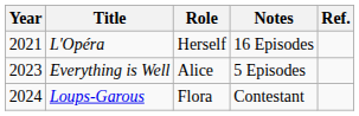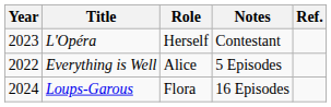 <table class="wikitable sortable">
 <tr>
 <th>Year</th>
 <th>Title</th>
 <th>Role</th>
 <th>Notes</th>
 <th>Ref.</th>
 </tr>
 <tr>
-<td>2021</td>
+<td>2023</td>
 <td><em>L'Opéra</em></td>
 <td>Herself</td>
-<td>16 Episodes</td>
+<td>Contestant</td>
 <td></td>
 </tr>
 <tr>
-<td>2023</td>
+<td>2022</td>
 <td><em>Everything is Well</em></td>
 <td>Alice</td>
 <td>5 Episodes</td>
 <td></td>
 </tr>
 <tr>
 <td>2024</td>
 <td><em><a href='#'>Loups-Garous</a></em></td>
 <td>Flora</td>
-<td>Contestant</td>
+<td>16 Episodes</td>
 <td></td>
 </tr>
 </table>
